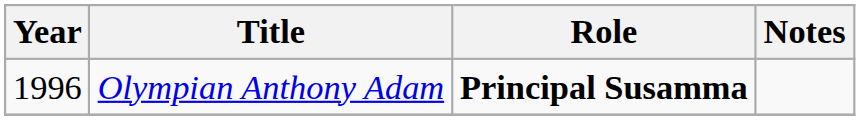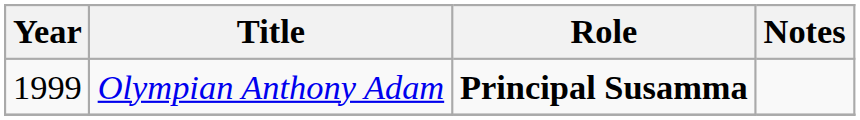 <table class="wikitable sortable">
 <tr>
 <th>Year</th>
 <th>Title</th>
 <th>Role</th>
 <th class="unsortable">Notes</th>
 </tr>
 <tr>
-<td>1996</td>
+<td>1999</td>
 <td><em><a href='#'>Olympian Anthony Adam</a></em></td>
 <td><strong>Principal Susamma</strong></td>
 <td></td>
 </tr>
 <tr>
 </tr>
 </table>
